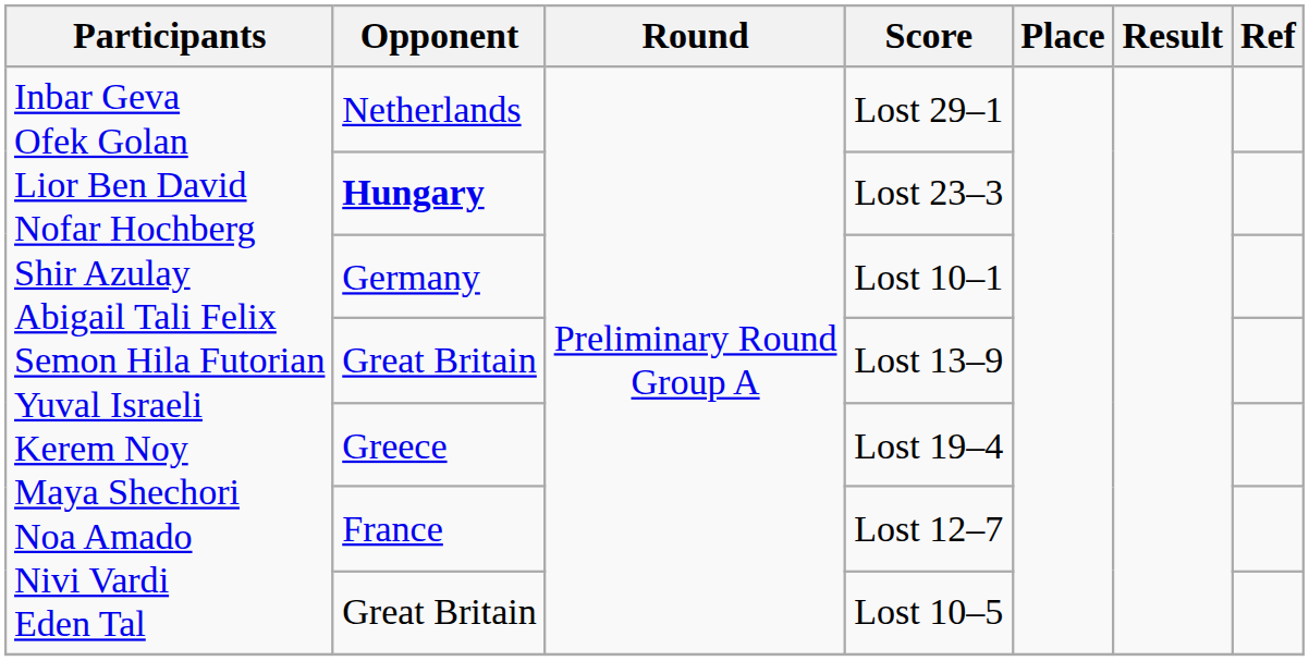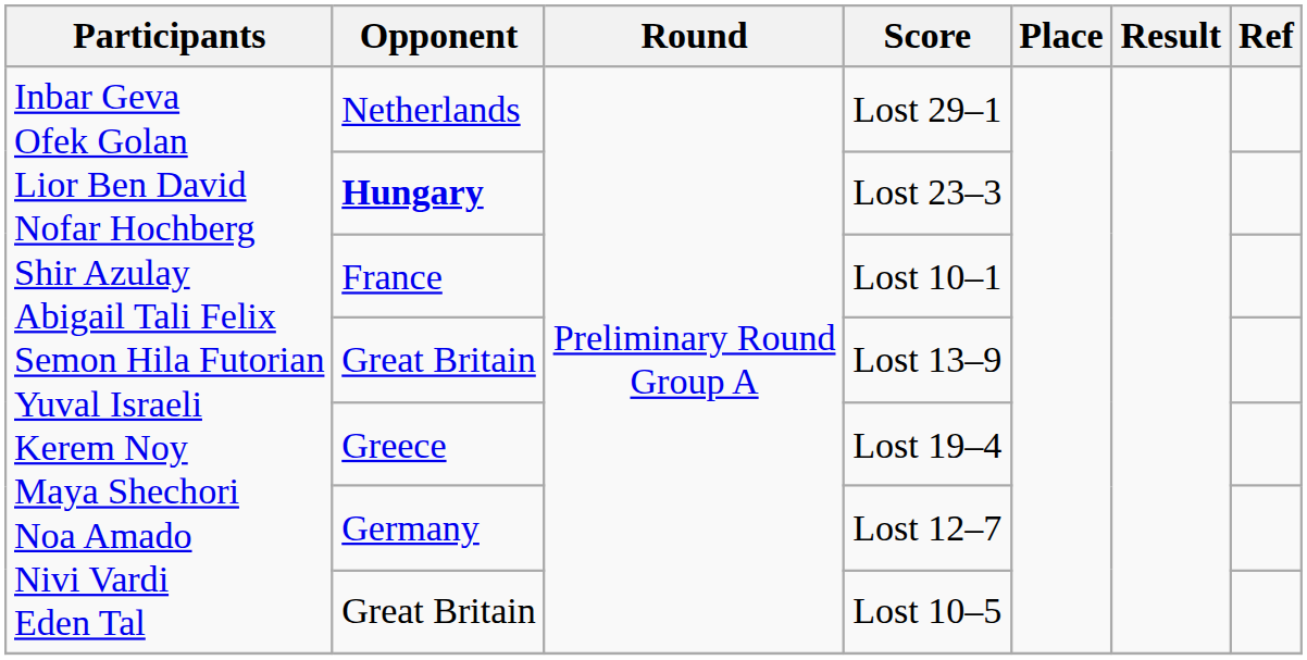 <table class="wikitable" style="font-size: 95%;">
 <tr>
 <th>Participants</th>
 <th>Opponent</th>
 <th>Round</th>
 <th>Score</th>
 <th>Place</th>
 <th>Result</th>
 <th>Ref</th>
 </tr>
 <tr>
 <td rowspan="7"><a href='#'>Inbar Geva</a><br><a href='#'>Ofek Golan</a><br><a href='#'>Lior Ben David</a><br><a href='#'>Nofar Hochberg</a><br><a href='#'>Shir Azulay</a><br><a href='#'>Abigail Tali Felix</a><br><a href='#'>Semon Hila Futorian</a><br><a href='#'>Yuval Israeli</a><br><a href='#'>Kerem Noy</a><br><a href='#'>Maya Shechori</a><br><a href='#'>Noa Amado</a><br><a href='#'>Nivi Vardi</a><br><a href='#'>Eden Tal</a></td>
 <td><a href='#'>Netherlands</a></td>
 <td align=center rowspan=7><a href='#'>Preliminary Round<br>Group A</a></td>
 <td>Lost 29–1</td>
 <td align=center rowspan=7></td>
 <td align=center rowspan=7></td>
 <td></td>
 </tr>
 <tr>
 <td><strong><a href='#'>Hungary</a></strong></td>
 <td>Lost 23–3</td>
 <td></td>
 </tr>
 <tr>
-<td><a href='#'>Germany</a></td>
+<td><a href='#'>France</a></td>
 <td>Lost 10–1</td>
 <td></td>
 </tr>
 <tr>
 <td><a href='#'>Great Britain</a></td>
 <td>Lost 13–9</td>
 <td></td>
 </tr>
 <tr>
 <td><a href='#'>Greece</a></td>
 <td>Lost 19–4</td>
 <td></td>
 </tr>
 <tr>
-<td><a href='#'>France</a></td>
+<td><a href='#'>Germany</a></td>
 <td>Lost 12–7</td>
 <td></td>
 </tr>
 <tr>
 <td>Great Britain</td>
 <td>Lost 10–5</td>
 <td></td>
 </tr>
 <tr>
 </tr>
 </table>
